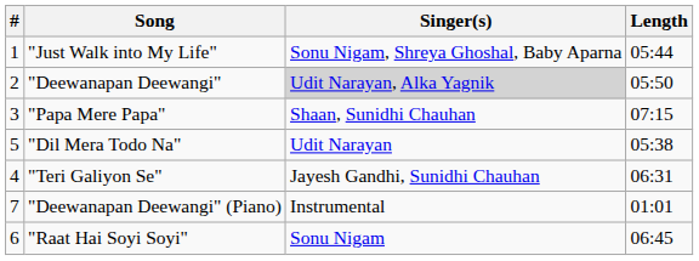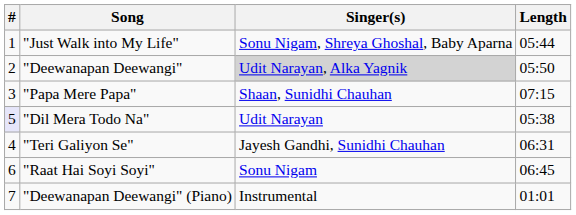 <table class="wikitable" style="font-size:95%;">
 <tr>
 <th>#</th>
 <th>Song</th>
 <th>Singer(s)</th>
 <th>Length</th>
 </tr>
 <tr>
 <td>1</td>
 <td>"Just Walk into My Life"</td>
 <td><a href='#'>Sonu Nigam</a>, <a href='#'>Shreya Ghoshal</a>, Baby Aparna</td>
 <td>05:44</td>
 </tr>
 <tr>
 <td>2</td>
 <td>"Deewanapan Deewangi"</td>
 <td style="background: lightgrey;"><a href='#'>Udit Narayan</a>, <a href='#'>Alka Yagnik</a></td>
 <td>05:50</td>
 </tr>
 <tr>
 <td>3</td>
 <td>"Papa Mere Papa"</td>
 <td><a href='#'>Shaan</a>, <a href='#'>Sunidhi Chauhan</a></td>
 <td>07:15</td>
 </tr>
 <tr>
-<td>5</td>
+<td style="background: lavender;">5</td>
 <td>"Dil Mera Todo Na"</td>
 <td><a href='#'>Udit Narayan</a></td>
 <td>05:38</td>
 </tr>
 <tr>
 <td>4</td>
 <td>"Teri Galiyon Se"</td>
 <td>Jayesh Gandhi, <a href='#'>Sunidhi Chauhan</a></td>
 <td>06:31</td>
 </tr>
 <tr>
+<td>6</td>
+<td>"Raat Hai Soyi Soyi"</td>
+<td><a href='#'>Sonu Nigam</a></td>
+<td>06:45</td>
+</tr>
+<tr>
 <td>7</td>
 <td>"Deewanapan Deewangi" (Piano)</td>
 <td>Instrumental</td>
 <td>01:01</td>
 </tr>
-<tr>
-<td>6</td>
-<td>"Raat Hai Soyi Soyi"</td>
-<td><a href='#'>Sonu Nigam</a></td>
-<td>06:45</td>
-</tr>
 </table>
